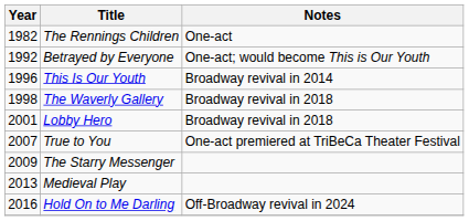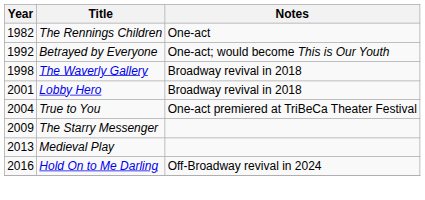 <table class="wikitable">
 <tr>
 <th>Year</th>
 <th>Title</th>
 <th>Notes</th>
 </tr>
 <tr>
 <td>1982</td>
 <td><em>The Rennings Children</em></td>
 <td>One-act</td>
 </tr>
 <tr>
 <td>1992</td>
 <td><em>Betrayed by Everyone</em></td>
 <td>One-act; would become <em>This is Our Youth</em></td>
 </tr>
 <tr>
-<td>1996</td>
-<td><em><a href='#'>This Is Our Youth</a></em></td>
-<td>Broadway revival in 2014</td>
-</tr>
-<tr>
 <td>1998</td>
 <td><em><a href='#'>The Waverly Gallery</a></em></td>
 <td>Broadway revival in 2018</td>
 </tr>
 <tr>
 <td>2001</td>
 <td><em><a href='#'>Lobby Hero</a></em></td>
 <td>Broadway revival in 2018</td>
 </tr>
 <tr>
-<td>2007</td>
+<td>2004</td>
 <td><em>True to You</em></td>
 <td>One-act premiered at TriBeCa Theater Festival</td>
 </tr>
 <tr>
 <td>2009</td>
 <td><em>The Starry Messenger</em></td>
 <td></td>
 </tr>
 <tr>
 <td>2013</td>
 <td><em>Medieval Play</em></td>
 <td></td>
 </tr>
 <tr>
 <td>2016</td>
 <td><em><a href='#'>Hold On to Me Darling</a></em></td>
 <td>Off-Broadway revival in 2024</td>
 </tr>
 <tr>
 </tr>
 </table>
